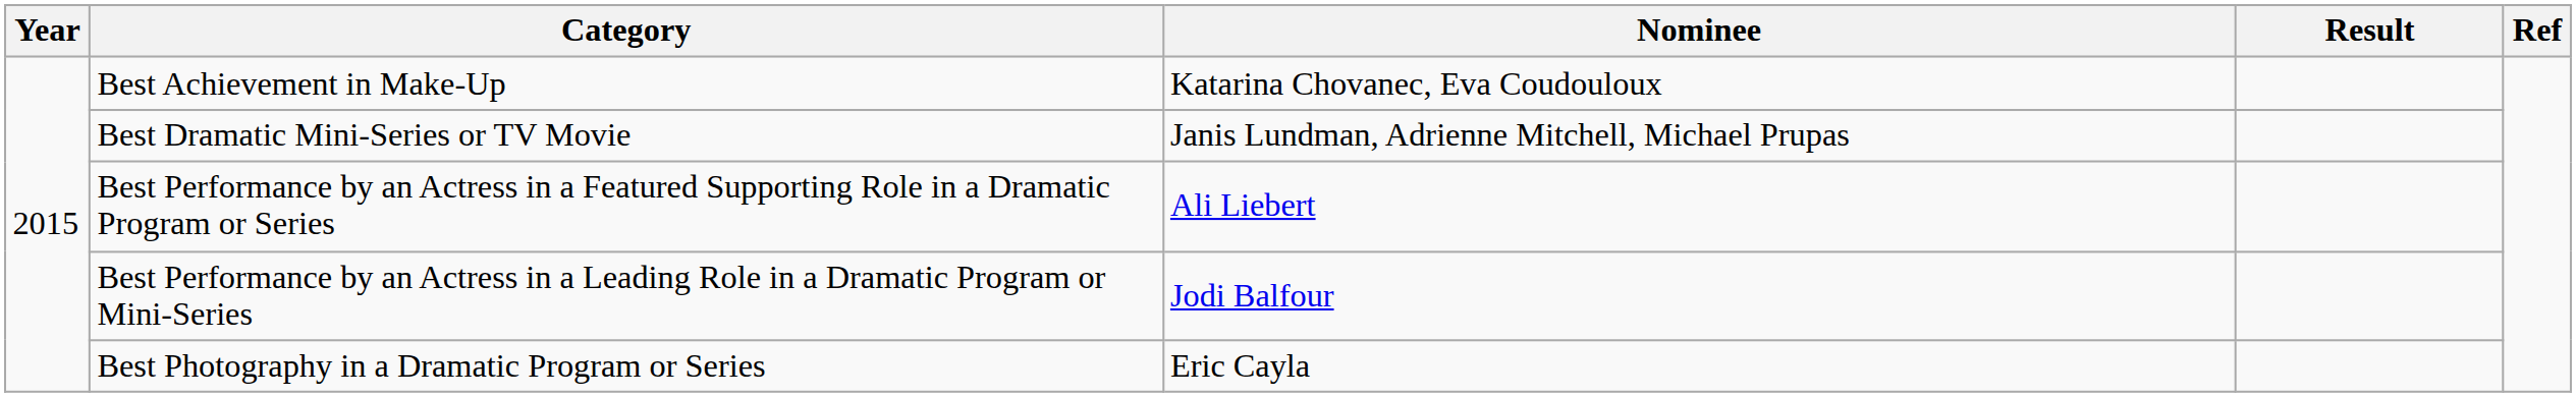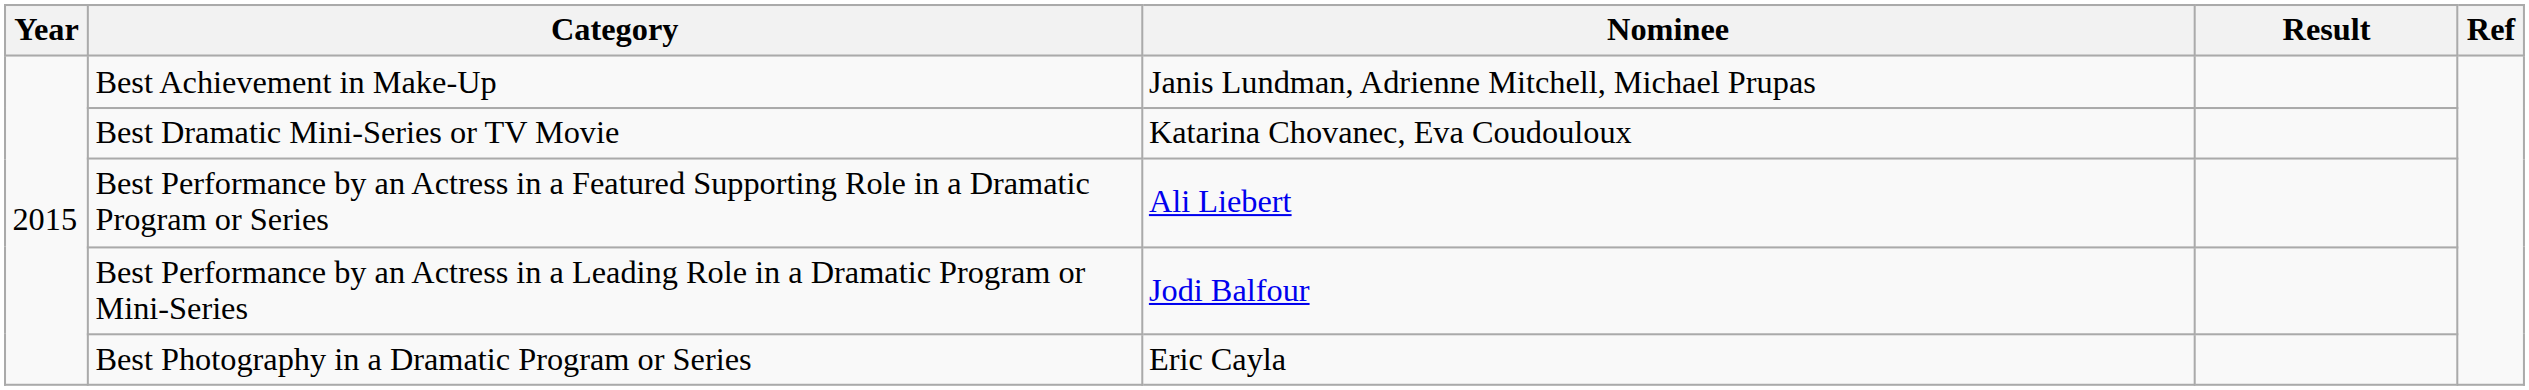 <table class="wikitable">
 <tr>
 <th width=3%>Year</th>
 <th width=40%>Category</th>
 <th width=40%>Nominee</th>
 <th width=10%>Result</th>
 <th width=2%>Ref</th>
 </tr>
 <tr>
 <td rowspan="5">2015</td>
 <td>Best Achievement in Make-Up</td>
-<td>Katarina Chovanec, Eva Coudouloux</td>
+<td>Janis Lundman, Adrienne Mitchell, Michael Prupas</td>
 <td></td>
 <td rowspan="5"></td>
 </tr>
 <tr>
 <td>Best Dramatic Mini-Series or TV Movie</td>
-<td>Janis Lundman, Adrienne Mitchell, Michael Prupas</td>
+<td>Katarina Chovanec, Eva Coudouloux</td>
 <td></td>
 </tr>
 <tr>
 <td>Best Performance by an Actress in a Featured Supporting Role in a Dramatic Program or Series</td>
 <td><a href='#'>Ali Liebert</a></td>
 <td></td>
 </tr>
 <tr>
 <td>Best Performance by an Actress in a Leading Role in a Dramatic Program or Mini-Series</td>
 <td><a href='#'>Jodi Balfour</a></td>
 <td></td>
 </tr>
 <tr>
 <td>Best Photography in a Dramatic Program or Series</td>
 <td>Eric Cayla</td>
 <td></td>
 </tr>
 </table>
